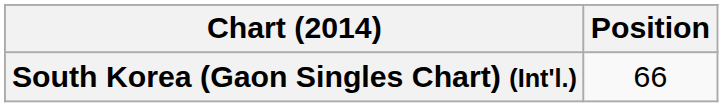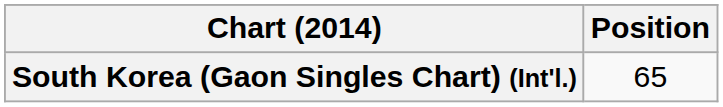 <table class="wikitable plainrowheaders" style="text-align:center;">
 <tr>
 <th>Chart (2014)</th>
 <th>Position</th>
 </tr>
 <tr>
 <th scope="row">South Korea (Gaon Singles Chart) <small>(Int'l.)</small></th>
-<td style="text-align:center;">66</td>
+<td style="text-align:center;">65</td>
 </tr>
 </table>
